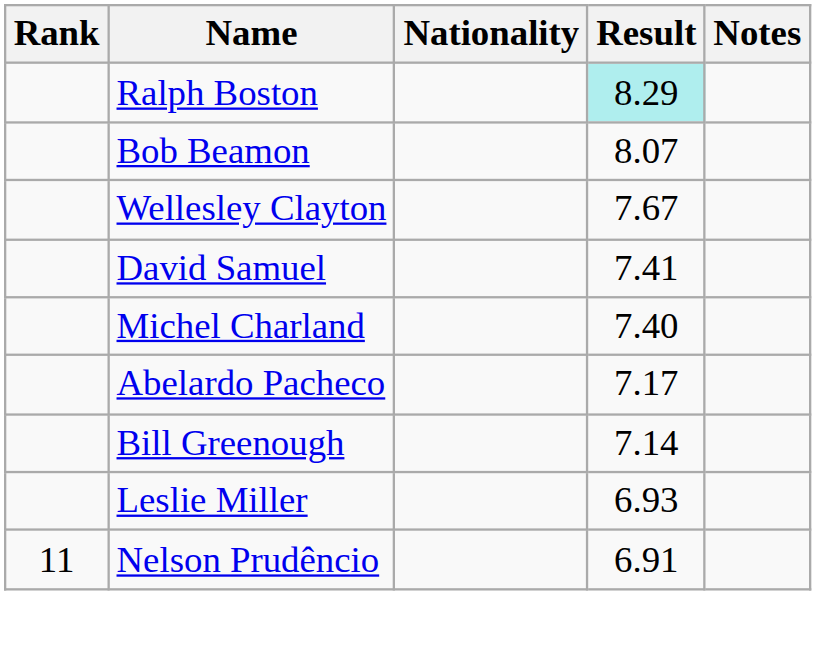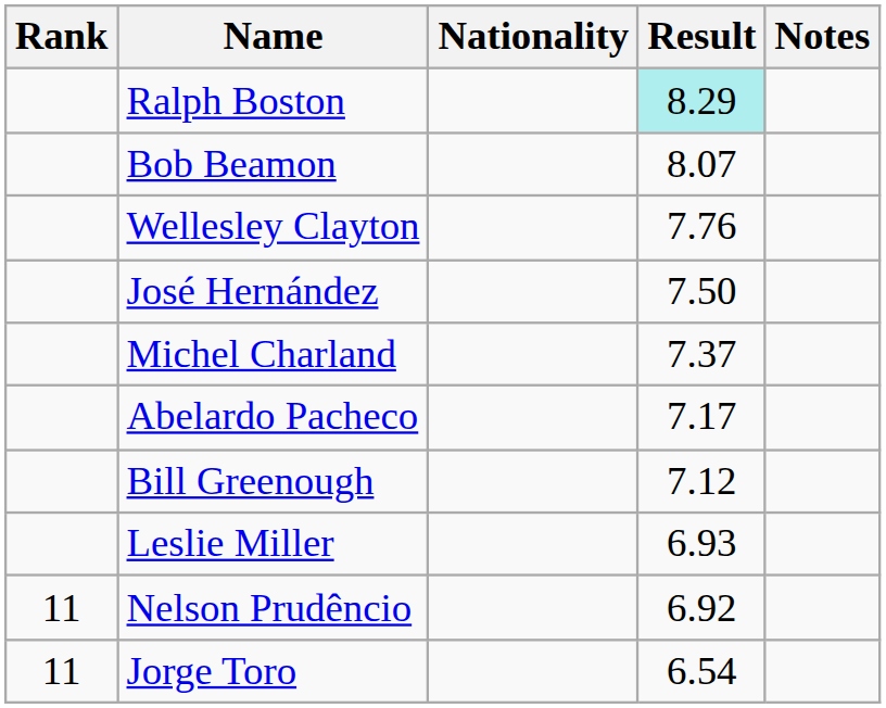 <table class="wikitable sortable" style="text-align:center">
 <tr>
 <th>Rank</th>
 <th>Name</th>
 <th>Nationality</th>
 <th>Result</th>
 <th>Notes</th>
 </tr>
 <tr>
 <td></td>
 <td align=left><a href='#'>Ralph Boston</a></td>
 <td align=left></td>
 <td style="background: paleturquoise;">8.29</td>
 <td></td>
 </tr>
 <tr>
 <td></td>
 <td align=left><a href='#'>Bob Beamon</a></td>
 <td align=left></td>
 <td>8.07</td>
 <td></td>
 </tr>
 <tr>
 <td></td>
 <td align=left><a href='#'>Wellesley Clayton</a></td>
 <td align=left></td>
-<td>7.67</td>
+<td>7.76</td>
 <td></td>
 </tr>
 <tr>
 <td></td>
-<td align=left><a href='#'>David Samuel</a></td>
+<td align=left><a href='#'>José Hernández</a></td>
 <td align=left></td>
-<td>7.41</td>
+<td>7.50</td>
 <td></td>
 </tr>
 <tr>
 <td></td>
 <td align=left><a href='#'>Michel Charland</a></td>
 <td align=left></td>
-<td>7.40</td>
+<td>7.37</td>
 <td></td>
 </tr>
 <tr>
 <td></td>
 <td align=left><a href='#'>Abelardo Pacheco</a></td>
 <td align=left></td>
 <td>7.17</td>
 <td></td>
 </tr>
 <tr>
 <td></td>
 <td align=left><a href='#'>Bill Greenough</a></td>
 <td align=left></td>
-<td>7.14</td>
+<td>7.12</td>
 <td></td>
 </tr>
 <tr>
 <td></td>
 <td align=left><a href='#'>Leslie Miller</a></td>
 <td align=left></td>
 <td>6.93</td>
 <td></td>
 </tr>
 <tr>
 <td>11</td>
 <td align=left><a href='#'>Nelson Prudêncio</a></td>
 <td align=left></td>
-<td>6.91</td>
+<td>6.92</td>
+<td></td>
+</tr>
+<tr>
+<td>11</td>
+<td align=left><a href='#'>Jorge Toro</a></td>
+<td align=left></td>
+<td>6.54</td>
 <td></td>
 </tr>
 </table>
